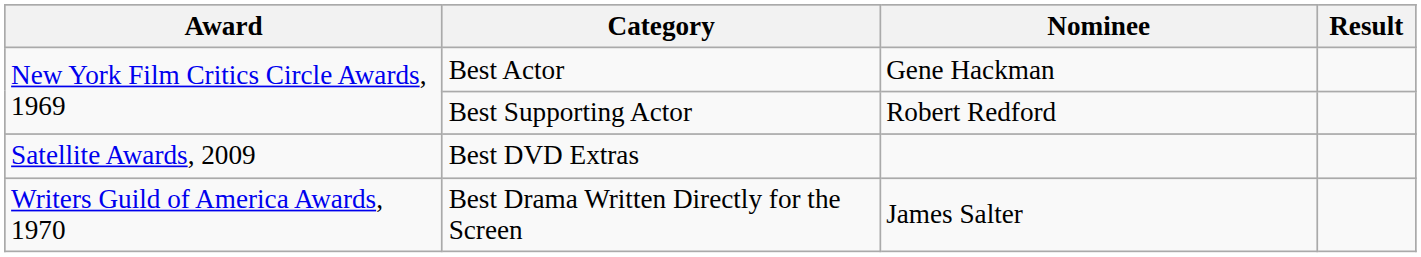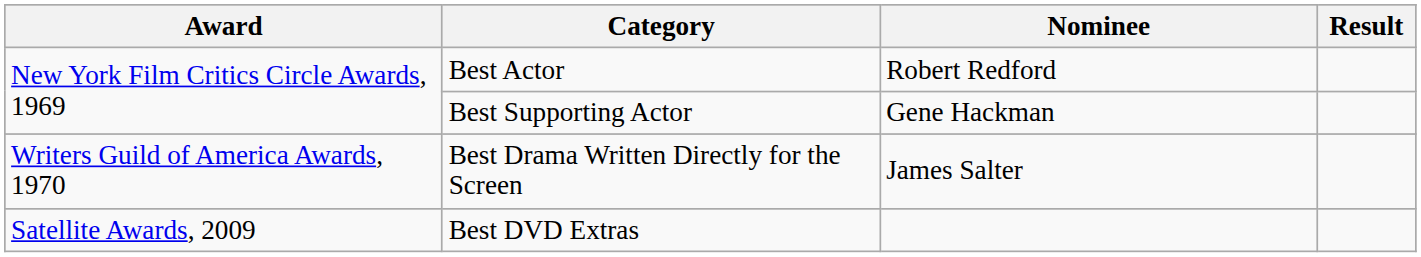 <table class="wikitable">
 <tr>
 <th style="width:250px;">Award</th>
 <th style="width:250px;">Category</th>
 <th style="width:250px;">Nominee</th>
 <th style="width:50px;">Result</th>
 </tr>
 <tr>
 <td rowspan="2"><a href='#'>New York Film Critics Circle Awards</a>, 1969</td>
 <td>Best Actor</td>
+<td>Robert Redford</td>
+<td></td>
+</tr>
+<tr>
+<td>Best Supporting Actor</td>
 <td>Gene Hackman</td>
 <td></td>
 </tr>
 <tr>
-<td>Best Supporting Actor</td>
-<td>Robert Redford</td>
+<td><a href='#'>Writers Guild of America Awards</a>, 1970</td>
+<td>Best Drama Written Directly for the Screen</td>
+<td>James Salter</td>
 <td></td>
 </tr>
 <tr>
 <td><a href='#'>Satellite Awards</a>, 2009</td>
 <td>Best DVD Extras</td>
 <td></td>
 <td></td>
 </tr>
-<tr>
-<td><a href='#'>Writers Guild of America Awards</a>, 1970</td>
-<td>Best Drama Written Directly for the Screen</td>
-<td>James Salter</td>
-<td></td>
-</tr>
 </table>
